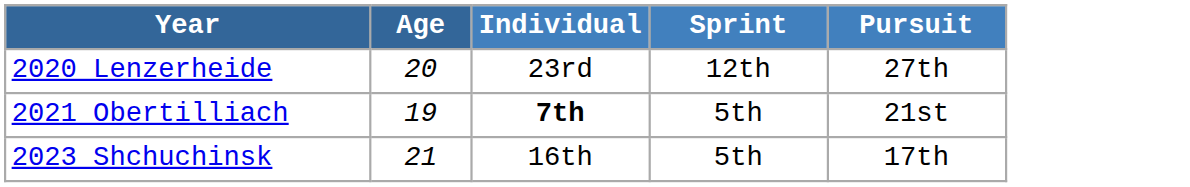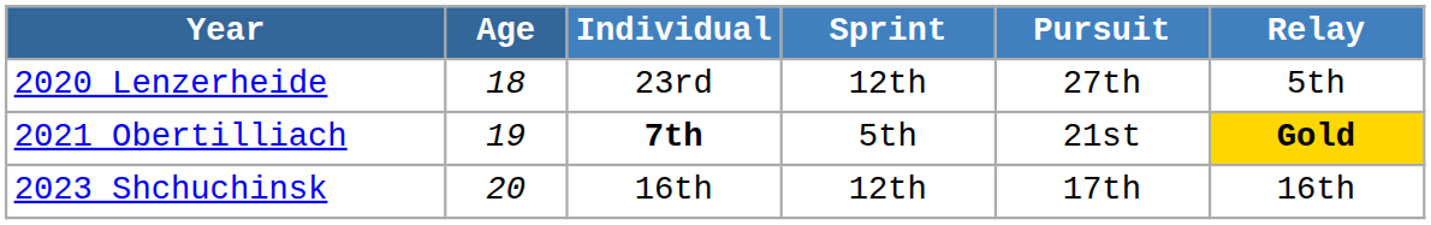 <table class="wikitable" style="font-size:95%; text-align:center; border:grey solid 1px; border-collapse:collapse; background:#ffffff;">
 <tr>
 <th style="background-color:#369; color:white;    width:160px;">Year</th>
 <th style="background-color:#369; color:white;    width:40px;">Age</th>
 <th style="background-color:#4180be; color:white; width:75px;">Individual</th>
 <th style="background-color:#4180be; color:white; width:75px;">Sprint</th>
 <th style="background-color:#4180be; color:white; width:75px;">Pursuit</th>
+<th style="background-color:#4180be; color:white; width:75px;">Relay</th>
 </tr>
 <tr>
 <td align=left> <a href='#'>2020 Lenzerheide</a></td>
-<td><em>20</em></td>
+<td><em>18</em></td>
 <td>23rd</td>
 <td>12th</td>
 <td>27th</td>
+<td>5th</td>
 </tr>
 <tr>
 <td align=left> <a href='#'>2021 Obertilliach</a></td>
 <td><em>19</em></td>
 <td><strong>7th</strong></td>
 <td>5th</td>
 <td>21st</td>
+<td style="background:gold"><strong>Gold</strong></td>
 </tr>
 <tr>
 <td align=left> <a href='#'>2023 Shchuchinsk</a></td>
-<td><em>21</em></td>
+<td><em>20</em></td>
 <td>16th</td>
-<td>5th</td>
+<td>12th</td>
 <td>17th</td>
+<td>16th</td>
 </tr>
 </table>
